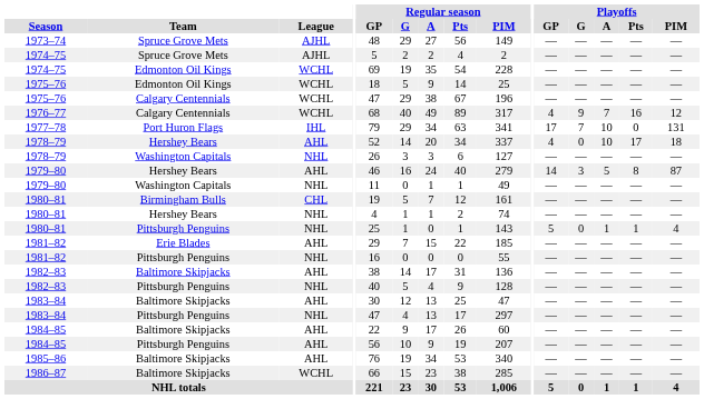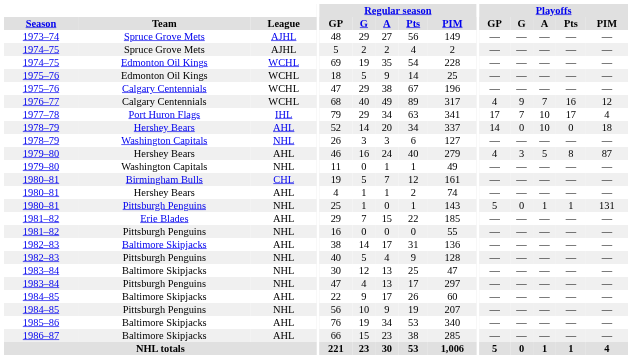 <table border="0" cellpadding="1" cellspacing="0" style="text-align:center; width:60em">
 <tr bgcolor="#e0e0e0">
 <th colspan="3" bgcolor="#ffffff"></th>
 <th rowspan="100" bgcolor="#ffffff"></th>
 <th colspan="5"><a href='#'>Regular season</a></th>
 <th rowspan="100" bgcolor="#ffffff"></th>
 <th colspan="5"><a href='#'>Playoffs</a></th>
 </tr>
 <tr bgcolor="#e0e0e0">
 <th><a href='#'>Season</a></th>
 <th>Team</th>
 <th>League</th>
 <th>GP</th>
 <th><a href='#'>G</a></th>
 <th><a href='#'>A</a></th>
 <th><a href='#'>Pts</a></th>
 <th><a href='#'>PIM</a></th>
 <th>GP</th>
 <th>G</th>
 <th>A</th>
 <th>Pts</th>
 <th>PIM</th>
 </tr>
 <tr>
 <td><a href='#'>1973–74</a></td>
 <td><a href='#'>Spruce Grove Mets</a></td>
 <td><a href='#'>AJHL</a></td>
 <td>48</td>
 <td>29</td>
 <td>27</td>
 <td>56</td>
 <td>149</td>
 <td>—</td>
 <td>—</td>
 <td>—</td>
 <td>—</td>
 <td>—</td>
 </tr>
 <tr bgcolor="#f0f0f0">
 <td><a href='#'>1974–75</a></td>
 <td>Spruce Grove Mets</td>
 <td>AJHL</td>
 <td>5</td>
 <td>2</td>
 <td>2</td>
 <td>4</td>
 <td>2</td>
 <td>—</td>
 <td>—</td>
 <td>—</td>
 <td>—</td>
 <td>—</td>
 </tr>
 <tr>
 <td><a href='#'>1974–75</a></td>
 <td><a href='#'>Edmonton Oil Kings</a></td>
 <td><a href='#'>WCHL</a></td>
 <td>69</td>
 <td>19</td>
 <td>35</td>
 <td>54</td>
 <td>228</td>
 <td>—</td>
 <td>—</td>
 <td>—</td>
 <td>—</td>
 <td>—</td>
 </tr>
 <tr bgcolor="#f0f0f0">
 <td><a href='#'>1975–76</a></td>
 <td>Edmonton Oil Kings</td>
 <td>WCHL</td>
 <td>18</td>
 <td>5</td>
 <td>9</td>
 <td>14</td>
 <td>25</td>
 <td>—</td>
 <td>—</td>
 <td>—</td>
 <td>—</td>
 <td>—</td>
 </tr>
 <tr>
 <td><a href='#'>1975–76</a></td>
 <td><a href='#'>Calgary Centennials</a></td>
 <td>WCHL</td>
 <td>47</td>
 <td>29</td>
 <td>38</td>
 <td>67</td>
 <td>196</td>
 <td>—</td>
 <td>—</td>
 <td>—</td>
 <td>—</td>
 <td>—</td>
 </tr>
 <tr bgcolor="#f0f0f0">
 <td><a href='#'>1976–77</a></td>
 <td>Calgary Centennials</td>
 <td>WCHL</td>
 <td>68</td>
 <td>40</td>
 <td>49</td>
 <td>89</td>
 <td>317</td>
 <td>4</td>
 <td>9</td>
 <td>7</td>
 <td>16</td>
 <td>12</td>
 </tr>
 <tr>
 <td><a href='#'>1977–78</a></td>
 <td><a href='#'>Port Huron Flags</a></td>
 <td><a href='#'>IHL</a></td>
 <td>79</td>
 <td>29</td>
 <td>34</td>
 <td>63</td>
 <td>341</td>
 <td>17</td>
 <td>7</td>
 <td>10</td>
-<td>0</td>
-<td>131</td>
+<td>17</td>
+<td>4</td>
 </tr>
 <tr bgcolor="#f0f0f0">
 <td><a href='#'>1978–79</a></td>
 <td><a href='#'>Hershey Bears</a></td>
 <td><a href='#'>AHL</a></td>
 <td>52</td>
 <td>14</td>
 <td>20</td>
 <td>34</td>
 <td>337</td>
-<td>4</td>
+<td>14</td>
 <td>0</td>
 <td>10</td>
-<td>17</td>
+<td>0</td>
 <td>18</td>
 </tr>
 <tr>
 <td><a href='#'>1978–79</a></td>
 <td><a href='#'>Washington Capitals</a></td>
 <td><a href='#'>NHL</a></td>
 <td>26</td>
 <td>3</td>
 <td>3</td>
 <td>6</td>
 <td>127</td>
 <td>—</td>
 <td>—</td>
 <td>—</td>
 <td>—</td>
 <td>—</td>
 </tr>
 <tr bgcolor="#f0f0f0">
 <td><a href='#'>1979–80</a></td>
 <td>Hershey Bears</td>
 <td>AHL</td>
 <td>46</td>
 <td>16</td>
 <td>24</td>
 <td>40</td>
 <td>279</td>
-<td>14</td>
+<td>4</td>
 <td>3</td>
 <td>5</td>
 <td>8</td>
 <td>87</td>
 </tr>
 <tr>
 <td><a href='#'>1979–80</a></td>
 <td>Washington Capitals</td>
 <td>NHL</td>
 <td>11</td>
 <td>0</td>
 <td>1</td>
 <td>1</td>
 <td>49</td>
 <td>—</td>
 <td>—</td>
 <td>—</td>
 <td>—</td>
 <td>—</td>
 </tr>
 <tr bgcolor="#f0f0f0">
 <td><a href='#'>1980–81</a></td>
 <td><a href='#'>Birmingham Bulls</a></td>
 <td><a href='#'>CHL</a></td>
 <td>19</td>
 <td>5</td>
 <td>7</td>
 <td>12</td>
 <td>161</td>
 <td>—</td>
 <td>—</td>
 <td>—</td>
 <td>—</td>
 <td>—</td>
 </tr>
 <tr>
 <td><a href='#'>1980–81</a></td>
 <td>Hershey Bears</td>
-<td>NHL</td>
+<td>AHL</td>
 <td>4</td>
 <td>1</td>
 <td>1</td>
 <td>2</td>
 <td>74</td>
 <td>—</td>
 <td>—</td>
 <td>—</td>
 <td>—</td>
 <td>—</td>
 </tr>
 <tr bgcolor="#f0f0f0">
 <td><a href='#'>1980–81</a></td>
 <td><a href='#'>Pittsburgh Penguins</a></td>
 <td>NHL</td>
 <td>25</td>
 <td>1</td>
 <td>0</td>
 <td>1</td>
 <td>143</td>
 <td>5</td>
 <td>0</td>
 <td>1</td>
 <td>1</td>
-<td>4</td>
+<td>131</td>
 </tr>
 <tr>
 <td><a href='#'>1981–82</a></td>
 <td><a href='#'>Erie Blades</a></td>
 <td>AHL</td>
 <td>29</td>
 <td>7</td>
 <td>15</td>
 <td>22</td>
 <td>185</td>
 <td>—</td>
 <td>—</td>
 <td>—</td>
 <td>—</td>
 <td>—</td>
 </tr>
 <tr bgcolor="#f0f0f0">
 <td><a href='#'>1981–82</a></td>
 <td>Pittsburgh Penguins</td>
 <td>NHL</td>
 <td>16</td>
 <td>0</td>
 <td>0</td>
 <td>0</td>
 <td>55</td>
 <td>—</td>
 <td>—</td>
 <td>—</td>
 <td>—</td>
 <td>—</td>
 </tr>
 <tr>
 <td><a href='#'>1982–83</a></td>
 <td><a href='#'>Baltimore Skipjacks</a></td>
 <td>AHL</td>
 <td>38</td>
 <td>14</td>
 <td>17</td>
 <td>31</td>
 <td>136</td>
 <td>—</td>
 <td>—</td>
 <td>—</td>
 <td>—</td>
 <td>—</td>
 </tr>
 <tr bgcolor="#f0f0f0">
 <td><a href='#'>1982–83</a></td>
 <td>Pittsburgh Penguins</td>
 <td>NHL</td>
 <td>40</td>
 <td>5</td>
 <td>4</td>
 <td>9</td>
 <td>128</td>
 <td>—</td>
 <td>—</td>
 <td>—</td>
 <td>—</td>
 <td>—</td>
 </tr>
 <tr>
 <td><a href='#'>1983–84</a></td>
 <td>Baltimore Skipjacks</td>
-<td>AHL</td>
+<td>NHL</td>
 <td>30</td>
 <td>12</td>
 <td>13</td>
 <td>25</td>
 <td>47</td>
 <td>—</td>
 <td>—</td>
 <td>—</td>
 <td>—</td>
 <td>—</td>
 </tr>
 <tr bgcolor="#f0f0f0">
 <td><a href='#'>1983–84</a></td>
 <td>Pittsburgh Penguins</td>
 <td>NHL</td>
 <td>47</td>
 <td>4</td>
 <td>13</td>
 <td>17</td>
 <td>297</td>
 <td>—</td>
 <td>—</td>
 <td>—</td>
 <td>—</td>
 <td>—</td>
 </tr>
 <tr>
 <td><a href='#'>1984–85</a></td>
 <td>Baltimore Skipjacks</td>
 <td>AHL</td>
 <td>22</td>
 <td>9</td>
 <td>17</td>
 <td>26</td>
 <td>60</td>
 <td>—</td>
 <td>—</td>
 <td>—</td>
 <td>—</td>
 <td>—</td>
 </tr>
 <tr bgcolor="#f0f0f0">
 <td><a href='#'>1984–85</a></td>
 <td>Pittsburgh Penguins</td>
-<td>AHL</td>
+<td>NHL</td>
 <td>56</td>
 <td>10</td>
 <td>9</td>
 <td>19</td>
 <td>207</td>
 <td>—</td>
 <td>—</td>
 <td>—</td>
 <td>—</td>
 <td>—</td>
 </tr>
 <tr>
 <td><a href='#'>1985–86</a></td>
 <td>Baltimore Skipjacks</td>
 <td>AHL</td>
 <td>76</td>
 <td>19</td>
 <td>34</td>
 <td>53</td>
 <td>340</td>
 <td>—</td>
 <td>—</td>
 <td>—</td>
 <td>—</td>
 <td>—</td>
 </tr>
 <tr bgcolor="#f0f0f0">
 <td><a href='#'>1986–87</a></td>
 <td>Baltimore Skipjacks</td>
-<td>WCHL</td>
+<td>AHL</td>
 <td>66</td>
 <td>15</td>
 <td>23</td>
 <td>38</td>
 <td>285</td>
 <td>—</td>
 <td>—</td>
 <td>—</td>
 <td>—</td>
 <td>—</td>
 </tr>
 <tr bgcolor="#e0e0e0">
 <th colspan="3">NHL totals</th>
 <th>221</th>
 <th>23</th>
 <th>30</th>
 <th>53</th>
 <th>1,006</th>
 <th>5</th>
 <th>0</th>
 <th>1</th>
 <th>1</th>
 <th>4</th>
 </tr>
 </table>
